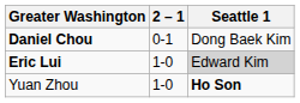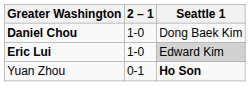 <table class="wikitable">
 <tr>
 <th>Greater Washington</th>
 <th>2 – 1</th>
 <th>Seattle 1</th>
 </tr>
 <tr>
 <td><strong>Daniel Chou</strong></td>
-<td>0-1</td>
+<td>1-0</td>
 <td>Dong Baek Kim</td>
 </tr>
 <tr>
 <td><strong>Eric Lui</strong></td>
 <td>1-0</td>
 <td style="background: lightgrey;">Edward Kim</td>
 </tr>
 <tr>
 <td>Yuan Zhou</td>
-<td>1-0</td>
+<td>0-1</td>
 <td><strong>Ho Son</strong></td>
 </tr>
 </table>
